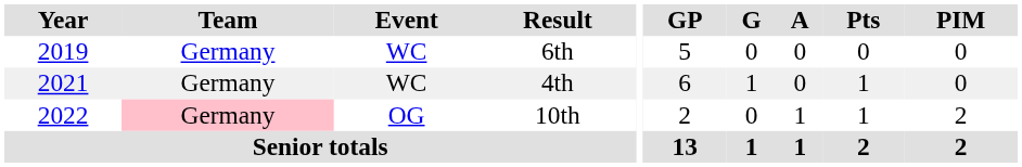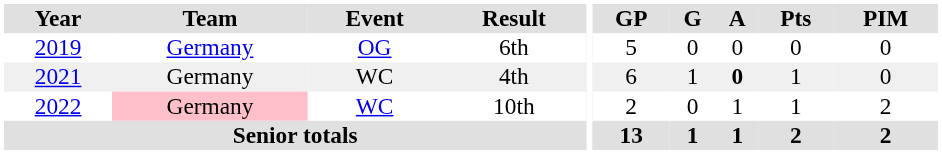 <table border="0" cellpadding="1" cellspacing="0" ID="Table3" style="text-align:center; width:40em">
 <tr ALIGN="center" bgcolor="#e0e0e0">
 <th>Year</th>
 <th>Team</th>
 <th>Event</th>
 <th>Result</th>
 <th rowspan="99" bgcolor="#ffffff"></th>
 <th>GP</th>
 <th>G</th>
 <th>A</th>
 <th>Pts</th>
 <th>PIM</th>
 </tr>
 <tr>
 <td><a href='#'>2019</a></td>
 <td><a href='#'>Germany</a></td>
-<td><a href='#'>WC</a></td>
+<td><a href='#'>OG</a></td>
 <td>6th</td>
 <td>5</td>
 <td>0</td>
 <td>0</td>
 <td>0</td>
 <td>0</td>
 </tr>
 <tr bgcolor="#f0f0f0">
 <td><a href='#'>2021</a></td>
 <td>Germany</td>
 <td>WC</td>
 <td>4th</td>
 <td>6</td>
 <td>1</td>
-<td>0</td>
+<td><strong>0</strong></td>
 <td>1</td>
 <td>0</td>
 </tr>
 <tr>
 <td><a href='#'>2022</a></td>
 <td style="background: pink;">Germany</td>
-<td><a href='#'>OG</a></td>
+<td><a href='#'>WC</a></td>
 <td>10th</td>
 <td>2</td>
 <td>0</td>
 <td>1</td>
 <td>1</td>
 <td>2</td>
 </tr>
 <tr bgcolor="#e0e0e0">
 <th colspan="4">Senior totals</th>
 <th>13</th>
 <th>1</th>
 <th>1</th>
 <th>2</th>
 <th>2</th>
 </tr>
 </table>
